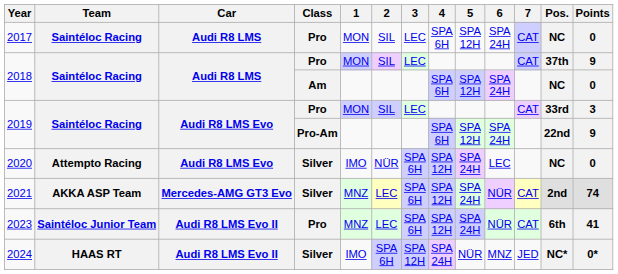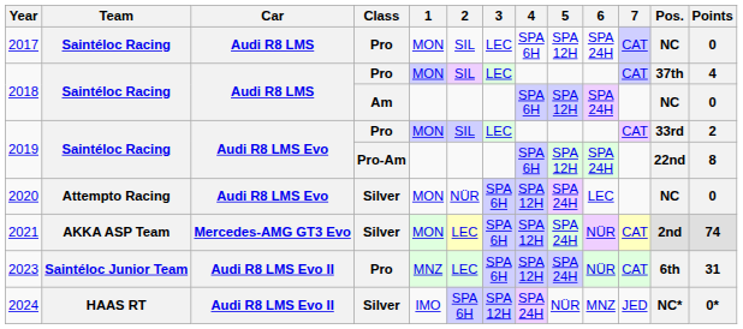 <table class="wikitable" border="1" style="text-align:center; font-size:90%;">
 <tr>
 <th>Year</th>
 <th>Team</th>
 <th>Car</th>
 <th>Class</th>
 <th>1</th>
 <th>2</th>
 <th>3</th>
 <th>4</th>
 <th>5</th>
 <th>6</th>
 <th>7</th>
 <th>Pos.</th>
 <th>Points</th>
 </tr>
 <tr>
 <td><a href='#'>2017</a></td>
 <th><a href='#'>Saintéloc Racing</a></th>
 <th><a href='#'>Audi R8 LMS</a></th>
 <th>Pro</th>
 <td><a href='#'>MON</a></td>
 <td><a href='#'>SIL</a></td>
 <td><a href='#'>LEC</a></td>
 <td><a href='#'>SPA<br>6H</a></td>
 <td><a href='#'>SPA<br>12H</a></td>
 <td><a href='#'>SPA<br>24H</a></td>
 <td style="background:#CFCFFF;"><a href='#'>CAT</a><br></td>
 <th>NC</th>
 <th>0</th>
 </tr>
 <tr>
 <td rowspan=2><a href='#'>2018</a></td>
 <th rowspan=2><a href='#'>Saintéloc Racing</a></th>
 <th rowspan=2><a href='#'>Audi R8 LMS</a></th>
 <th>Pro</th>
 <td style="background:#CFCFFF;"><a href='#'>MON</a><br></td>
 <td style="background:#EFCFFF;"><a href='#'>SIL</a><br></td>
 <td style="background:#DFFFDF;"><a href='#'>LEC</a><br></td>
 <td></td>
 <td></td>
 <td></td>
 <td style="background:#CFCFFF;"><a href='#'>CAT</a><br></td>
 <th>37th</th>
-<th>9</th>
+<th>4</th>
 </tr>
 <tr>
 <th>Am</th>
 <td></td>
 <td></td>
 <td></td>
 <td style="background:#CFCFFF;"><a href='#'>SPA<br>6H</a><br></td>
 <td style="background:#CFCFFF;"><a href='#'>SPA<br>12H</a><br></td>
 <td style="background:#EFCFFF;"><a href='#'>SPA<br>24H</a><br></td>
 <td></td>
 <th>NC</th>
 <th>0</th>
 </tr>
 <tr>
 <td rowspan=2><a href='#'>2019</a></td>
 <th rowspan=2><a href='#'>Saintéloc Racing</a></th>
 <th rowspan=2><a href='#'>Audi R8 LMS Evo</a></th>
 <th>Pro</th>
 <td style="background:#CFCFFF;"><a href='#'>MON</a><br></td>
 <td style="background:#CFCFFF;"><a href='#'>SIL</a><br></td>
 <td style="background:#DFFFDF;"><a href='#'>LEC</a><br></td>
 <td></td>
 <td></td>
 <td></td>
 <td style="background:#EFCFFF;"><a href='#'>CAT</a><br></td>
 <th>33rd</th>
-<th>3</th>
+<th>2</th>
 </tr>
 <tr>
 <th>Pro-Am</th>
 <td></td>
 <td></td>
 <td></td>
 <td style="background:#CFCFFF;"><a href='#'>SPA<br>6H</a><br></td>
 <td style="background:#DFFFDF;"><a href='#'>SPA<br>12H</a><br></td>
 <td style="background:#DFFFDF;"><a href='#'>SPA<br>24H</a><br></td>
 <td></td>
 <th>22nd</th>
-<th>9</th>
+<th>8</th>
 </tr>
 <tr>
 <td><a href='#'>2020</a></td>
 <th>Attempto Racing</th>
 <th><a href='#'>Audi R8 LMS Evo</a></th>
 <th>Silver</th>
-<td><a href='#'>IMO</a></td>
+<td><a href='#'>MON</a></td>
 <td><a href='#'>NÜR</a></td>
 <td style="background:#CFCFFF;"><a href='#'>SPA<br>6H</a><br></td>
 <td style="background:#CFCFFF;"><a href='#'>SPA<br>12H</a><br></td>
 <td style="background:#EFCFFF;"><a href='#'>SPA<br>24H</a><br></td>
 <td><a href='#'>LEC</a></td>
 <td></td>
 <th>NC</th>
 <th>0</th>
 </tr>
 <tr>
 <td><a href='#'>2021</a></td>
 <th>AKKA ASP Team</th>
 <th><a href='#'>Mercedes-AMG GT3 Evo</a></th>
 <th>Silver</th>
-<td style="background:#DFFFDF;"><a href='#'>MNZ</a><br></td>
+<td style="background:#dfffdf;"><a href='#'>MON</a><br></td>
 <td style="background:#ffffbf;"><a href='#'>LEC</a><br></td>
 <td style="background:#cfcfff;"><a href='#'>SPA<br>6H</a><br></td>
 <td style="background:#cfcfff;"><a href='#'>SPA<br>12H</a><br></td>
 <td style="background:#dfffdf;"><a href='#'>SPA<br>24H</a><br></td>
 <td style="background:#efcfff;"><a href='#'>NÜR</a><br></td>
 <td style="background:#ffffbf;"><a href='#'>CAT</a><br></td>
 <th style="background:#DFDFDF;"><strong>2nd</strong></th>
 <th style="background:#DFDFDF;">74</th>
 </tr>
 <tr>
 <td><a href='#'>2023</a></td>
 <th><a href='#'>Saintéloc Junior Team</a></th>
 <th><a href='#'>Audi R8 LMS Evo II</a></th>
 <th>Pro</th>
 <td style="background:#DFFFDF;"><a href='#'>MNZ</a><br></td>
 <td style="background:#DFFFDF;"><a href='#'>LEC</a><br></td>
 <td style="background:#CFCFFF;"><a href='#'>SPA<br>6H</a><br></td>
 <td style="background:#CFCFFF;"><a href='#'>SPA<br>12H</a><br></td>
 <td style="background:#CFCFFF;"><a href='#'>SPA<br>24H</a><br></td>
 <td style="background:#DFFFDF;"><a href='#'>NÜR</a><br></td>
 <td style="background:#DFFFDF;"><a href='#'>CAT</a><br></td>
 <th>6th</th>
-<th>41</th>
+<th>31</th>
 </tr>
 <tr>
 <td><a href='#'>2024</a></td>
 <th>HAAS RT</th>
 <th><a href='#'>Audi R8 LMS Evo II</a></th>
 <th>Silver</th>
 <td><a href='#'>IMO</a></td>
 <td style="background:#CFCFFF;"><a href='#'>SPA<br>6H</a><br></td>
 <td style="background:#CFCFFF;"><a href='#'>SPA<br>12H</a><br></td>
 <td style="background:#EFCFFF;"><a href='#'>SPA<br>24H</a><br></td>
 <td><a href='#'>NÜR</a></td>
 <td><a href='#'>MNZ</a></td>
 <td><a href='#'>JED</a></td>
 <th>NC*</th>
 <th>0*</th>
 </tr>
 </table>
